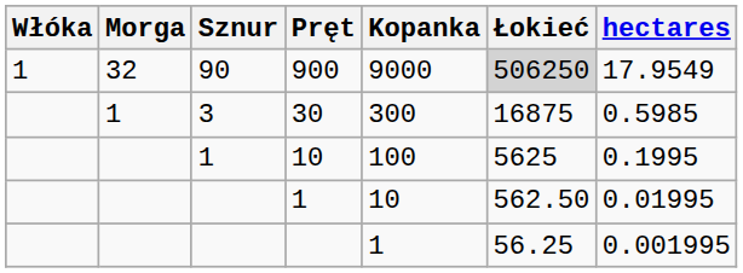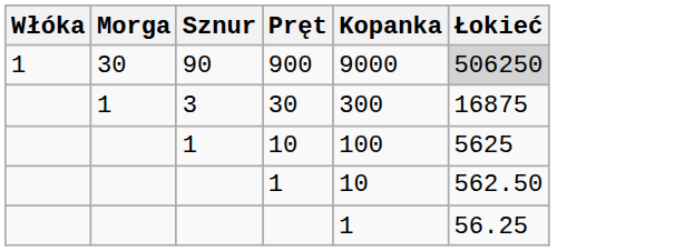 <table class="wikitable">
 <tr>
 <th>Włóka</th>
 <th>Morga</th>
 <th>Sznur</th>
 <th>Pręt</th>
 <th>Kopanka</th>
 <th>Łokieć</th>
-<th><a href='#'>hectares</a></th>
 </tr>
 <tr>
 <td>1</td>
-<td>32</td>
+<td>30</td>
 <td>90</td>
 <td>900</td>
 <td>9000</td>
 <td style="background: lightgrey;">506250</td>
-<td>17.9549</td>
 </tr>
 <tr>
 <td></td>
 <td>1</td>
 <td>3</td>
 <td>30</td>
 <td>300</td>
 <td>16875</td>
-<td>0.5985</td>
 </tr>
 <tr>
 <td></td>
 <td></td>
 <td>1</td>
 <td>10</td>
 <td>100</td>
 <td>5625</td>
-<td>0.1995</td>
 </tr>
 <tr>
 <td></td>
 <td></td>
 <td></td>
 <td>1</td>
 <td>10</td>
 <td>562.50</td>
-<td>0.01995</td>
 </tr>
 <tr>
 <td></td>
 <td></td>
 <td></td>
 <td></td>
 <td>1</td>
 <td>56.25</td>
-<td>0.001995</td>
 </tr>
 </table>
